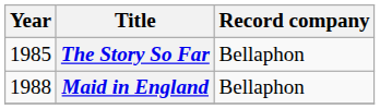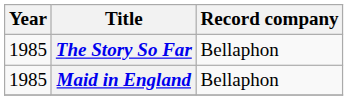 <table class="wikitable plainrowheaders">
 <tr>
 <th scope="col">Year</th>
 <th scope="col">Title</th>
 <th scope="col">Record company</th>
 </tr>
 <tr>
 <td>1985</td>
 <th scope="row"><em><a href='#'>The Story So Far</a></em></th>
 <td>Bellaphon</td>
 </tr>
 <tr>
-<td>1988</td>
+<td>1985</td>
 <th scope="row"><em><a href='#'>Maid in England</a></em></th>
 <td>Bellaphon</td>
 </tr>
 <tr>
 </tr>
 </table>
